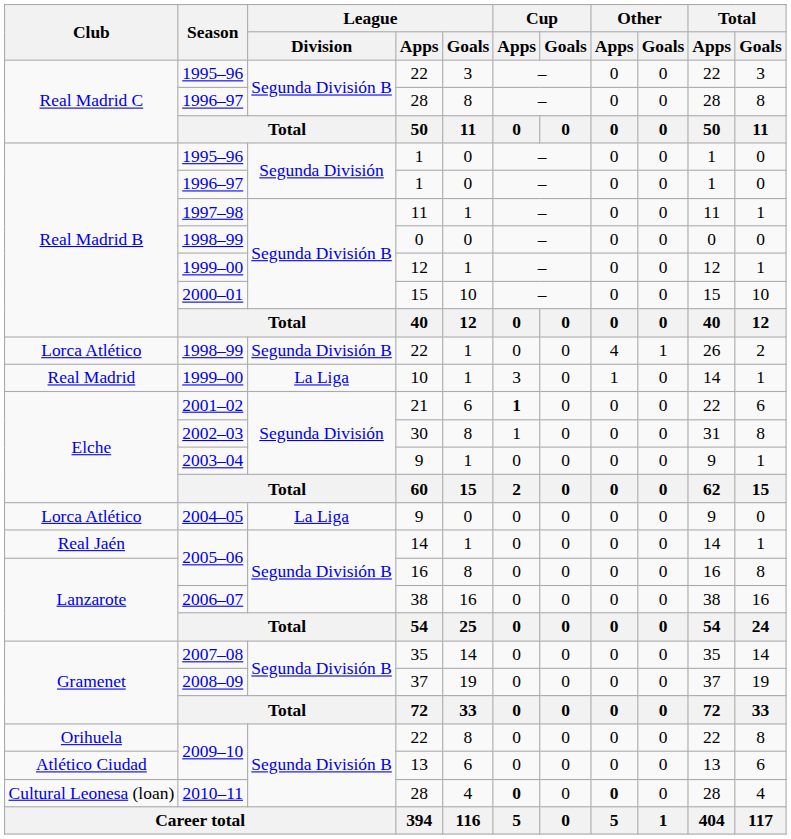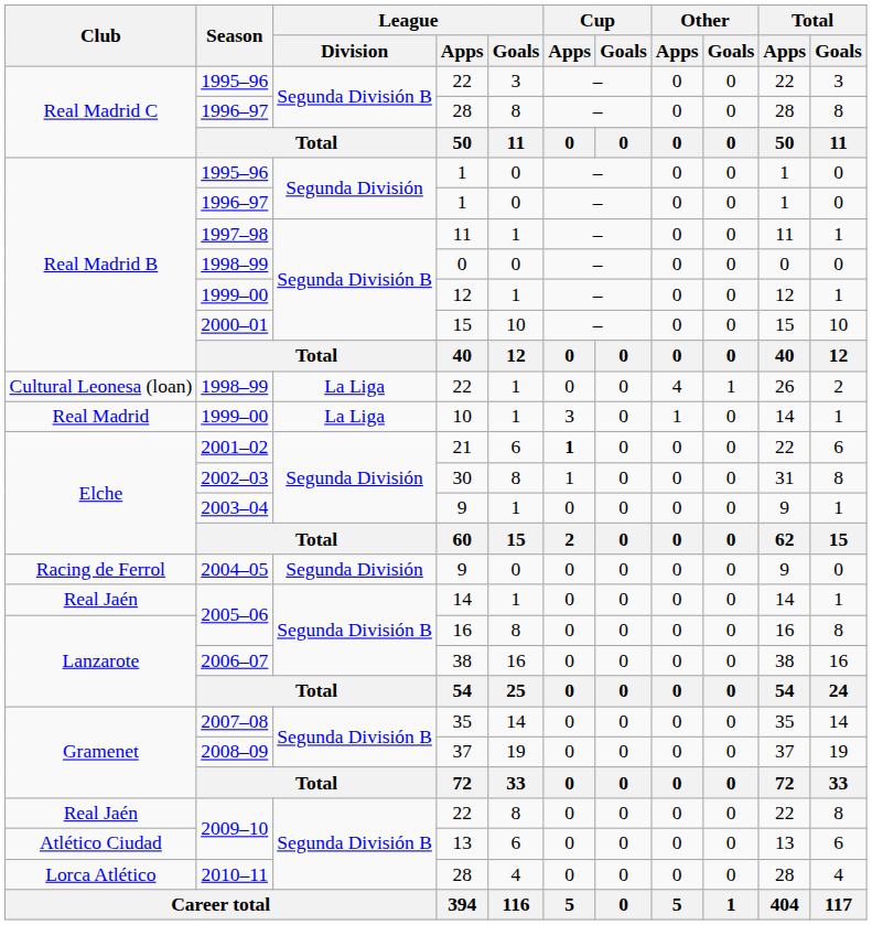 <table class="wikitable" style="text-align: center">
 <tr>
 <th rowspan="2">Club</th>
 <th rowspan="2">Season</th>
 <th colspan="3">League</th>
 <th colspan="2">Cup</th>
 <th colspan="2">Other</th>
 <th colspan="2">Total</th>
 </tr>
 <tr>
 <th>Division</th>
 <th>Apps</th>
 <th>Goals</th>
 <th>Apps</th>
 <th>Goals</th>
 <th>Apps</th>
 <th>Goals</th>
 <th>Apps</th>
 <th>Goals</th>
 </tr>
 <tr>
 <td rowspan="3"><a href='#'>Real Madrid C</a></td>
 <td><a href='#'>1995–96</a></td>
 <td rowspan="2"><a href='#'>Segunda División B</a></td>
 <td>22</td>
 <td>3</td>
 <td colspan="2">–</td>
 <td>0</td>
 <td>0</td>
 <td>22</td>
 <td>3</td>
 </tr>
 <tr>
 <td><a href='#'>1996–97</a></td>
 <td>28</td>
 <td>8</td>
 <td colspan="2">–</td>
 <td>0</td>
 <td>0</td>
 <td>28</td>
 <td>8</td>
 </tr>
 <tr>
 <th colspan="2"><strong>Total</strong></th>
 <th>50</th>
 <th>11</th>
 <th>0</th>
 <th>0</th>
 <th>0</th>
 <th>0</th>
 <th>50</th>
 <th>11</th>
 </tr>
 <tr>
 <td rowspan="7"><a href='#'>Real Madrid B</a></td>
 <td><a href='#'>1995–96</a></td>
 <td rowspan="2"><a href='#'>Segunda División</a></td>
 <td>1</td>
 <td>0</td>
 <td colspan="2">–</td>
 <td>0</td>
 <td>0</td>
 <td>1</td>
 <td>0</td>
 </tr>
 <tr>
 <td><a href='#'>1996–97</a></td>
 <td>1</td>
 <td>0</td>
 <td colspan="2">–</td>
 <td>0</td>
 <td>0</td>
 <td>1</td>
 <td>0</td>
 </tr>
 <tr>
 <td><a href='#'>1997–98</a></td>
 <td rowspan="4"><a href='#'>Segunda División B</a></td>
 <td>11</td>
 <td>1</td>
 <td colspan="2">–</td>
 <td>0</td>
 <td>0</td>
 <td>11</td>
 <td>1</td>
 </tr>
 <tr>
 <td><a href='#'>1998–99</a></td>
 <td>0</td>
 <td>0</td>
 <td colspan="2">–</td>
 <td>0</td>
 <td>0</td>
 <td>0</td>
 <td>0</td>
 </tr>
 <tr>
 <td><a href='#'>1999–00</a></td>
 <td>12</td>
 <td>1</td>
 <td colspan="2">–</td>
 <td>0</td>
 <td>0</td>
 <td>12</td>
 <td>1</td>
 </tr>
 <tr>
 <td><a href='#'>2000–01</a></td>
 <td>15</td>
 <td>10</td>
 <td colspan="2">–</td>
 <td>0</td>
 <td>0</td>
 <td>15</td>
 <td>10</td>
 </tr>
 <tr>
 <th colspan="2"><strong>Total</strong></th>
 <th>40</th>
 <th>12</th>
 <th>0</th>
 <th>0</th>
 <th>0</th>
 <th>0</th>
 <th>40</th>
 <th>12</th>
 </tr>
 <tr>
-<td><a href='#'>Lorca Atlético</a></td>
+<td><a href='#'>Cultural Leonesa</a> (loan)</td>
 <td><a href='#'>1998–99</a></td>
-<td><a href='#'>Segunda División B</a></td>
+<td><a href='#'>La Liga</a></td>
 <td>22</td>
 <td>1</td>
 <td>0</td>
 <td>0</td>
 <td>4</td>
 <td>1</td>
 <td>26</td>
 <td>2</td>
 </tr>
 <tr>
 <td><a href='#'>Real Madrid</a></td>
 <td><a href='#'>1999–00</a></td>
 <td><a href='#'>La Liga</a></td>
 <td>10</td>
 <td>1</td>
 <td>3</td>
 <td>0</td>
 <td>1</td>
 <td>0</td>
 <td>14</td>
 <td>1</td>
 </tr>
 <tr>
 <td rowspan="4"><a href='#'>Elche</a></td>
 <td><a href='#'>2001–02</a></td>
 <td rowspan="3"><a href='#'>Segunda División</a></td>
 <td>21</td>
 <td>6</td>
 <td><strong>1</strong></td>
 <td>0</td>
 <td>0</td>
 <td>0</td>
 <td>22</td>
 <td>6</td>
 </tr>
 <tr>
 <td><a href='#'>2002–03</a></td>
 <td>30</td>
 <td>8</td>
 <td>1</td>
 <td>0</td>
 <td>0</td>
 <td>0</td>
 <td>31</td>
 <td>8</td>
 </tr>
 <tr>
 <td><a href='#'>2003–04</a></td>
 <td>9</td>
 <td>1</td>
 <td>0</td>
 <td>0</td>
 <td>0</td>
 <td>0</td>
 <td>9</td>
 <td>1</td>
 </tr>
 <tr>
 <th colspan="2"><strong>Total</strong></th>
 <th>60</th>
 <th>15</th>
 <th>2</th>
 <th>0</th>
 <th>0</th>
 <th>0</th>
 <th>62</th>
 <th>15</th>
 </tr>
 <tr>
-<td><a href='#'>Lorca Atlético</a></td>
+<td><a href='#'>Racing de Ferrol</a></td>
 <td><a href='#'>2004–05</a></td>
-<td><a href='#'>La Liga</a></td>
+<td><a href='#'>Segunda División</a></td>
 <td>9</td>
 <td>0</td>
 <td>0</td>
 <td>0</td>
 <td>0</td>
 <td>0</td>
 <td>9</td>
 <td>0</td>
 </tr>
 <tr>
 <td><a href='#'>Real Jaén</a></td>
 <td rowspan="2"><a href='#'>2005–06</a></td>
 <td rowspan="3"><a href='#'>Segunda División B</a></td>
 <td>14</td>
 <td>1</td>
 <td>0</td>
 <td>0</td>
 <td>0</td>
 <td>0</td>
 <td>14</td>
 <td>1</td>
 </tr>
 <tr>
 <td rowspan="3"><a href='#'>Lanzarote</a></td>
 <td>16</td>
 <td>8</td>
 <td>0</td>
 <td>0</td>
 <td>0</td>
 <td>0</td>
 <td>16</td>
 <td>8</td>
 </tr>
 <tr>
 <td><a href='#'>2006–07</a></td>
 <td>38</td>
 <td>16</td>
 <td>0</td>
 <td>0</td>
 <td>0</td>
 <td>0</td>
 <td>38</td>
 <td>16</td>
 </tr>
 <tr>
 <th colspan="2"><strong>Total</strong></th>
 <th>54</th>
 <th>25</th>
 <th>0</th>
 <th>0</th>
 <th>0</th>
 <th>0</th>
 <th>54</th>
 <th>24</th>
 </tr>
 <tr>
 <td rowspan="3"><a href='#'>Gramenet</a></td>
 <td><a href='#'>2007–08</a></td>
 <td rowspan="2"><a href='#'>Segunda División B</a></td>
 <td>35</td>
 <td>14</td>
 <td>0</td>
 <td>0</td>
 <td>0</td>
 <td>0</td>
 <td>35</td>
 <td>14</td>
 </tr>
 <tr>
 <td><a href='#'>2008–09</a></td>
 <td>37</td>
 <td>19</td>
 <td>0</td>
 <td>0</td>
 <td>0</td>
 <td>0</td>
 <td>37</td>
 <td>19</td>
 </tr>
 <tr>
 <th colspan="2"><strong>Total</strong></th>
 <th>72</th>
 <th>33</th>
 <th>0</th>
 <th>0</th>
 <th>0</th>
 <th>0</th>
 <th>72</th>
 <th>33</th>
 </tr>
 <tr>
-<td><a href='#'>Orihuela</a></td>
+<td><a href='#'>Real Jaén</a></td>
 <td rowspan="2"><a href='#'>2009–10</a></td>
 <td rowspan="3"><a href='#'>Segunda División B</a></td>
 <td>22</td>
 <td>8</td>
 <td>0</td>
 <td>0</td>
 <td>0</td>
 <td>0</td>
 <td>22</td>
 <td>8</td>
 </tr>
 <tr>
 <td><a href='#'>Atlético Ciudad</a></td>
 <td>13</td>
 <td>6</td>
 <td>0</td>
 <td>0</td>
 <td>0</td>
 <td>0</td>
 <td>13</td>
 <td>6</td>
 </tr>
 <tr>
-<td><a href='#'>Cultural Leonesa</a> (loan)</td>
+<td><a href='#'>Lorca Atlético</a></td>
 <td><a href='#'>2010–11</a></td>
 <td>28</td>
 <td>4</td>
-<td><strong>0</strong></td>
 <td>0</td>
-<td><strong>0</strong></td>
+<td>0</td>
+<td>0</td>
 <td>0</td>
 <td>28</td>
 <td>4</td>
 </tr>
 <tr>
 <th colspan="3"><strong>Career total</strong></th>
 <th>394</th>
 <th>116</th>
 <th>5</th>
 <th>0</th>
 <th>5</th>
 <th>1</th>
 <th>404</th>
 <th>117</th>
 </tr>
 </table>
